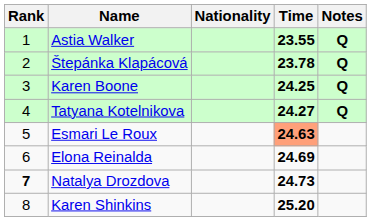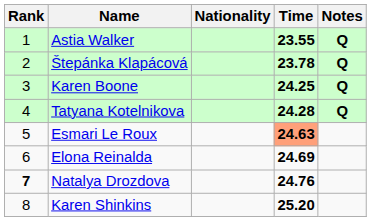 <table class="wikitable sortable" style="text-align:center">
 <tr>
 <th>Rank</th>
 <th>Name</th>
 <th>Nationality</th>
 <th>Time</th>
 <th>Notes</th>
 </tr>
 <tr bgcolor=ccffcc>
 <td>1</td>
 <td align=left><a href='#'>Astia Walker</a></td>
 <td align=left></td>
 <td><strong>23.55</strong></td>
 <td><strong>Q</strong></td>
 </tr>
 <tr bgcolor=ccffcc>
 <td>2</td>
 <td align=left><a href='#'>Štepánka Klapácová</a></td>
 <td align=left></td>
 <td><strong>23.78</strong></td>
 <td><strong>Q</strong></td>
 </tr>
 <tr bgcolor=ccffcc>
 <td>3</td>
 <td align=left><a href='#'>Karen Boone</a></td>
 <td align=left></td>
 <td><strong>24.25</strong></td>
 <td><strong>Q</strong></td>
 </tr>
 <tr bgcolor=ccffcc>
 <td>4</td>
 <td align=left><a href='#'>Tatyana Kotelnikova</a></td>
 <td align=left></td>
-<td><strong>24.27</strong></td>
+<td><strong>24.28</strong></td>
 <td><strong>Q</strong></td>
 </tr>
 <tr>
 <td>5</td>
 <td align=left><a href='#'>Esmari Le Roux</a></td>
 <td align=left></td>
 <td style="background: lightsalmon;"><strong>24.63</strong></td>
 <td></td>
 </tr>
 <tr>
 <td>6</td>
 <td align=left><a href='#'>Elona Reinalda</a></td>
 <td align=left></td>
 <td><strong>24.69</strong></td>
 <td></td>
 </tr>
 <tr>
 <td><strong>7</strong></td>
 <td align=left><a href='#'>Natalya Drozdova</a></td>
 <td align=left></td>
-<td><strong>24.73</strong></td>
+<td><strong>24.76</strong></td>
 <td></td>
 </tr>
 <tr>
 <td>8</td>
 <td align=left><a href='#'>Karen Shinkins</a></td>
 <td align=left></td>
 <td><strong>25.20</strong></td>
 <td></td>
 </tr>
 </table>
